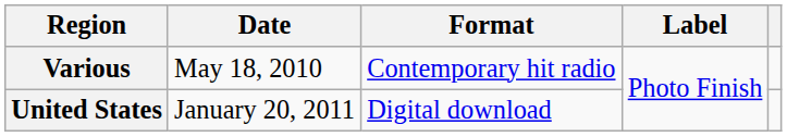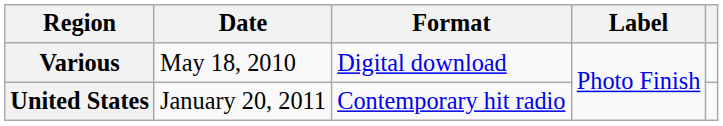 <table class="wikitable plainrowheaders">
 <tr>
 <th scope="col">Region</th>
 <th scope="col">Date</th>
 <th scope="col">Format</th>
 <th scope="col">Label</th>
 <th scope="col"></th>
 </tr>
 <tr>
 <th scope="row">Various</th>
 <td>May 18, 2010</td>
-<td><a href='#'>Contemporary hit radio</a></td>
+<td><a href='#'>Digital download</a></td>
 <td rowspan="2"><a href='#'>Photo Finish</a></td>
 <td align="center"></td>
 </tr>
 <tr>
 <th scope="row">United States</th>
 <td>January 20, 2011</td>
-<td><a href='#'>Digital download</a></td>
+<td><a href='#'>Contemporary hit radio</a></td>
 <td align="center"></td>
 </tr>
 </table>
